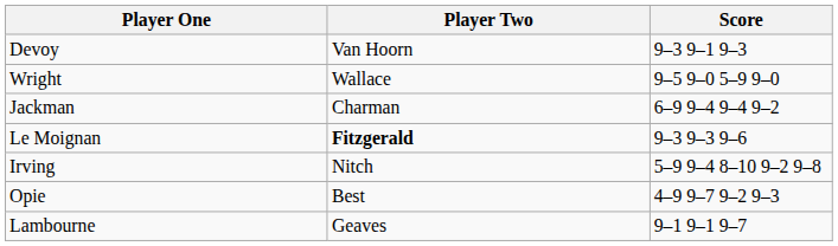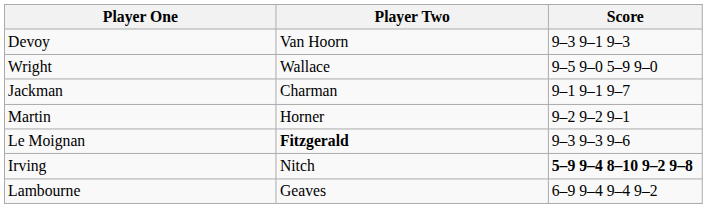 <table class="wikitable">
 <tr>
 <th width=270>Player One</th>
 <th width=270>Player Two</th>
 <th width=150>Score</th>
 </tr>
 <tr>
 <td> Devoy</td>
 <td> Van Hoorn</td>
 <td>9–3 9–1 9–3</td>
 </tr>
 <tr>
 <td> Wright</td>
 <td> Wallace</td>
 <td>9–5 9–0 5–9 9–0</td>
 </tr>
 <tr>
 <td> Jackman</td>
 <td> Charman</td>
-<td>6–9 9–4 9–4 9–2</td>
+<td>9–1 9–1 9–7</td>
+</tr>
+<tr>
+<td> Martin</td>
+<td> Horner</td>
+<td>9–2 9–2 9–1</td>
 </tr>
 <tr>
 <td> Le Moignan</td>
 <td><strong> Fitzgerald</strong></td>
 <td>9–3 9–3 9–6</td>
 </tr>
 <tr>
 <td> Irving</td>
 <td> Nitch</td>
-<td>5–9 9–4 8–10 9–2 9–8</td>
-</tr>
-<tr>
-<td> Opie</td>
-<td> Best</td>
-<td>4–9 9–7 9–2 9–3</td>
+<td><strong>5–9 9–4 8–10 9–2 9–8</strong></td>
 </tr>
 <tr>
 <td> Lambourne</td>
 <td> Geaves</td>
-<td>9–1 9–1 9–7</td>
+<td>6–9 9–4 9–4 9–2</td>
 </tr>
 </table>
